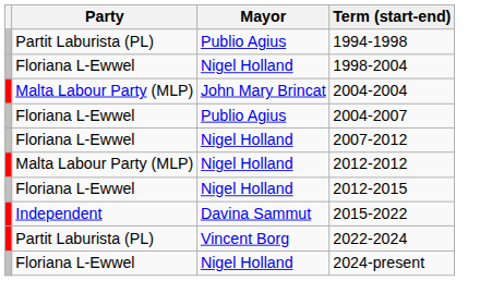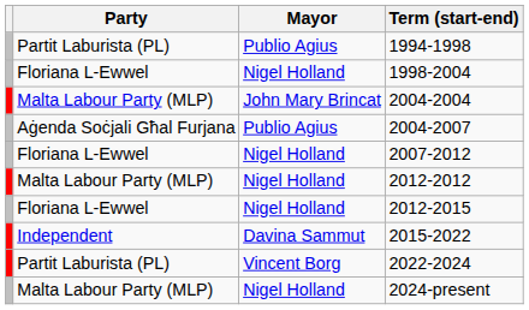 <table class="wikitable">
 <tr style="font-weight:bold; text-align:center; background-color:#EFEFEF;">
 <th style="vertical-align:middle;"></th>
 <th style="vertical-align:middle;">Party</th>
 <th style="vertical-align:middle;">Mayor</th>
 <th style="background-color:#efefef; text-align:left;">Term (start-end)</th>
 </tr>
 <tr>
 <td style="vertical-align:middle; background-color:#c0c0c0;"></td>
 <td>Partit Laburista (PL)</td>
 <td style="vertical-align:middle;"><a href='#'>Publio Agius</a></td>
 <td>1994-1998</td>
 </tr>
 <tr>
 <td style="background-color:#C0C0C0;"></td>
 <td>Floriana L-Ewwel</td>
 <td style="vertical-align:middle;"><a href='#'>Nigel Holland</a></td>
 <td>1998-2004</td>
 </tr>
 <tr>
 <td style="background-color:#fe0000; color:#fe0000;"></td>
 <td><a href='#'>Malta Labour Party</a> (MLP)</td>
 <td><a href='#'>John Mary Brincat</a></td>
 <td>2004-2004</td>
 </tr>
 <tr>
 <td style="background-color:#C0C0C0;"></td>
-<td>Floriana L-Ewwel</td>
+<td>Aġenda Soċjali Għal Furjana</td>
 <td><a href='#'>Publio Agius</a></td>
 <td>2004-2007</td>
 </tr>
 <tr>
 <td style="background-color:#C0C0C0;"></td>
 <td>Floriana L-Ewwel</td>
 <td><a href='#'>Nigel Holland</a></td>
 <td>2007-2012</td>
 </tr>
 <tr>
 <td style="background-color:#FE0000; color:#FE0000;"></td>
 <td>Malta Labour Party (MLP)</td>
 <td style="vertical-align:middle;"><a href='#'>Nigel Holland</a></td>
 <td>2012-2012</td>
 </tr>
 <tr>
 <td style="background-color:#C0C0C0;"></td>
 <td>Floriana L-Ewwel</td>
 <td><a href='#'>Nigel Holland</a></td>
 <td>2012-2015</td>
 </tr>
 <tr>
 <td style="background-color:#FE0000; color:#FE0000;"></td>
 <td style="vertical-align:middle;"><a href='#'>Independent</a></td>
 <td><a href='#'>Davina Sammut</a></td>
 <td>2015-2022</td>
 </tr>
 <tr>
 <td style="background-color:#FE0000; color:#FE0000;"></td>
 <td>Partit Laburista (PL)</td>
 <td><a href='#'>Vincent Borg</a></td>
 <td>2022-2024</td>
 </tr>
 <tr>
 <td style="background-color:#C0C0C0;"></td>
-<td>Floriana L-Ewwel</td>
+<td>Malta Labour Party (MLP)</td>
 <td><a href='#'>Nigel Holland</a></td>
 <td>2024-present</td>
 </tr>
 </table>
